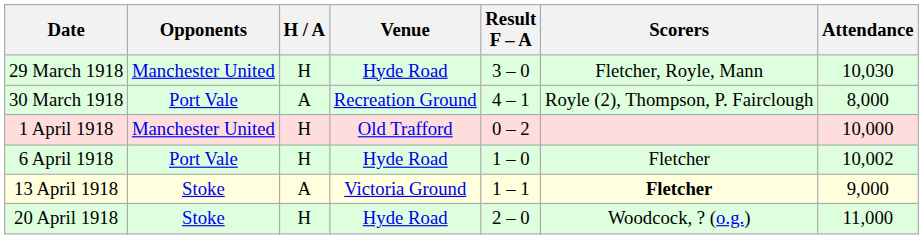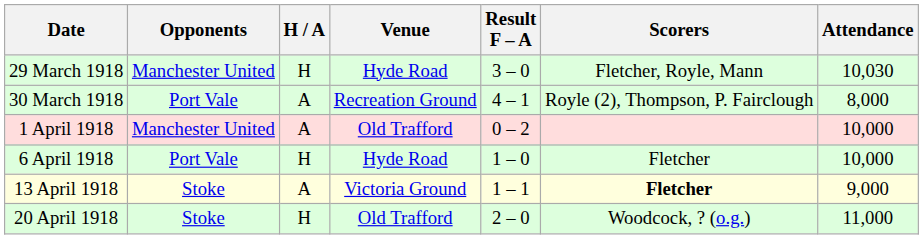 <table class="wikitable" style="text-align:center">
 <tr>
 <th>Date</th>
 <th>Opponents</th>
 <th>H / A</th>
 <th>Venue</th>
 <th>Result<br>F – A</th>
 <th>Scorers</th>
 <th>Attendance</th>
 </tr>
 <tr bgcolor="#ddffdd">
 <td>29 March 1918</td>
 <td><a href='#'>Manchester United</a></td>
 <td>H</td>
 <td><a href='#'>Hyde Road</a></td>
 <td>3 – 0</td>
 <td>Fletcher, Royle, Mann</td>
 <td>10,030</td>
 </tr>
 <tr bgcolor="#ddffdd">
 <td>30 March 1918</td>
 <td><a href='#'>Port Vale</a></td>
 <td>A</td>
 <td><a href='#'>Recreation Ground</a></td>
 <td>4 – 1</td>
 <td>Royle (2), Thompson, P. Fairclough</td>
 <td>8,000</td>
 </tr>
 <tr bgcolor="#ffdddd">
 <td>1 April 1918</td>
 <td><a href='#'>Manchester United</a></td>
-<td>H</td>
+<td>A</td>
 <td><a href='#'>Old Trafford</a></td>
 <td>0 – 2</td>
 <td></td>
 <td>10,000</td>
 </tr>
 <tr bgcolor="#ddffdd">
 <td>6 April 1918</td>
 <td><a href='#'>Port Vale</a></td>
 <td>H</td>
 <td><a href='#'>Hyde Road</a></td>
 <td>1 – 0</td>
 <td>Fletcher</td>
-<td>10,002</td>
+<td>10,000</td>
 </tr>
 <tr bgcolor="#ffffdd">
 <td>13 April 1918</td>
 <td><a href='#'>Stoke</a></td>
 <td>A</td>
 <td><a href='#'>Victoria Ground</a></td>
 <td>1 – 1</td>
 <td><strong>Fletcher</strong></td>
 <td>9,000</td>
 </tr>
 <tr bgcolor="#ddffdd">
 <td>20 April 1918</td>
 <td><a href='#'>Stoke</a></td>
 <td>H</td>
-<td><a href='#'>Hyde Road</a></td>
+<td><a href='#'>Old Trafford</a></td>
 <td>2 – 0</td>
 <td>Woodcock, ? (<a href='#'>o.g.</a>)</td>
 <td>11,000</td>
 </tr>
 </table>
